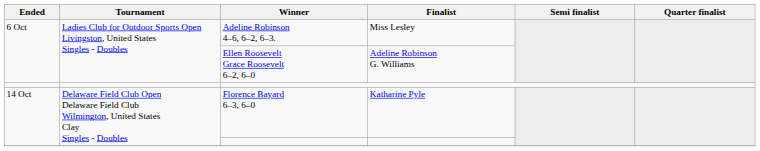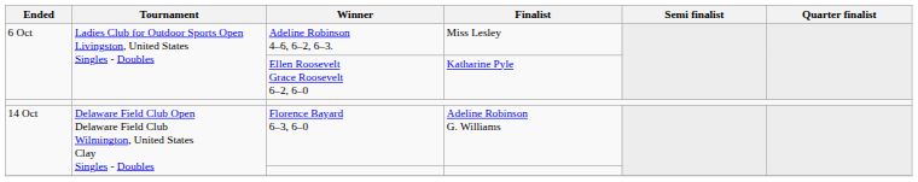 <table class="wikitable" style="font-size:85%;">
 <tr>
 <th width="75">Ended</th>
 <th width="230">Tournament</th>
 <th width="210">Winner</th>
 <th width="210">Finalist</th>
 <th width="170">Semi finalist</th>
 <th width="170">Quarter finalist</th>
 </tr>
 <tr valign=top>
 <td rowspan=2>6 Oct</td>
 <td rowspan=2><a href='#'>Ladies Club for Outdoor Sports Open</a><br><a href='#'>Livingston</a>, United States<br><a href='#'>Singles</a> - <a href='#'>Doubles</a></td>
 <td> <a href='#'>Adeline Robinson</a><br>4–6, 6–2, 6–3.</td>
 <td> Miss Lesley</td>
 <td style="background:#ededed;" rowspan=2></td>
 <td style="background:#ededed;" rowspan=2></td>
 </tr>
 <tr valign=top>
 <td> <a href='#'>Ellen Roosevelt</a><br> <a href='#'>Grace Roosevelt</a><br>6–2, 6–0</td>
-<td> <a href='#'>Adeline Robinson</a><br> G. Williams</td>
+<td>  <a href='#'>Katharine Pyle</a></td>
 </tr>
 <tr valign=top>
 <td></td>
 <td></td>
 </tr>
 <tr valign=top>
 <td rowspan=2>14 Oct</td>
 <td rowspan=2><a href='#'>Delaware Field Club Open</a><br>Delaware Field Club<br><a href='#'>Wilmington</a>, United States<br>Clay<br><a href='#'>Singles</a> - <a href='#'>Doubles</a></td>
 <td> <a href='#'>Florence Bayard</a><br>6–3, 6–0</td>
-<td>  <a href='#'>Katharine Pyle</a></td>
+<td> <a href='#'>Adeline Robinson</a><br> G. Williams</td>
 <td style="background:#ededed;" rowspan=2></td>
 <td style="background:#ededed;" rowspan=2></td>
 </tr>
 <tr valign=top>
 <td></td>
 <td></td>
 </tr>
 <tr valign=top>
 </tr>
 </table>
